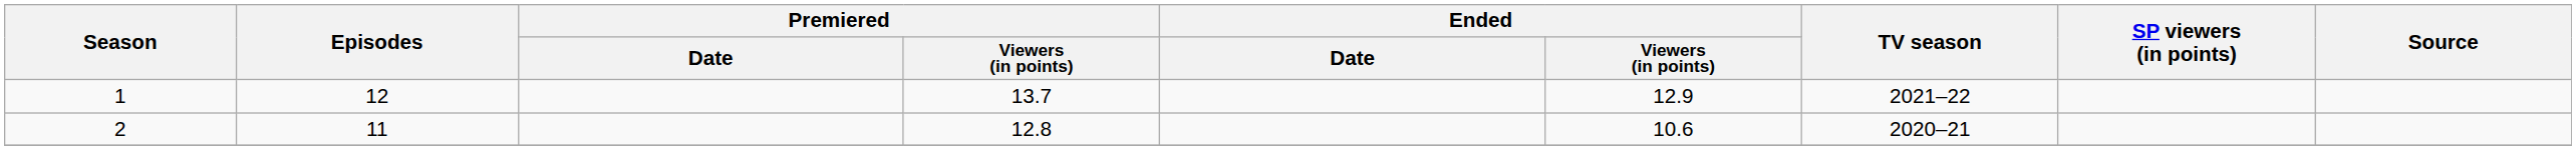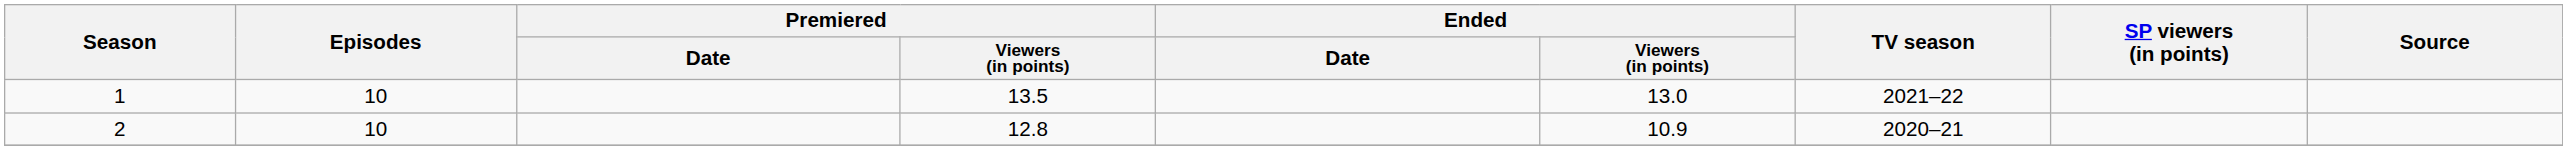 <table class="wikitable" style="text-align:center; width:100%">
 <tr>
 <th rowspan=2>Season</th>
 <th rowspan=2>Episodes</th>
 <th colspan=2 width="25%">Premiered</th>
 <th colspan=2 width="25%">Ended</th>
 <th rowspan=2 width="10%">TV season</th>
 <th rowspan=2 width="10%"><a href='#'>SP</a> viewers<br>(in points)</th>
 <th rowspan=2 width="10%">Source</th>
 </tr>
 <tr>
 <th>Date</th>
 <th span style="width:10%; font-size:smaller; font-weight:bold; line-height:100%">Viewers<br>(in points)</th>
 <th>Date</th>
 <th span style="width:10%; font-size:smaller; font-weight:bold; line-height:100%">Viewers<br>(in points)</th>
 </tr>
 <tr>
 <td>1</td>
-<td>12</td>
+<td>10</td>
 <td></td>
-<td>13.7</td>
+<td>13.5</td>
 <td></td>
-<td>12.9</td>
+<td>13.0</td>
 <td>2021–22</td>
 <td></td>
 <td></td>
 </tr>
 <tr>
 <td>2</td>
-<td>11</td>
+<td>10</td>
 <td></td>
 <td>12.8</td>
 <td></td>
-<td>10.6</td>
+<td>10.9</td>
 <td>2020–21</td>
 <td></td>
 <td></td>
 </tr>
 <tr>
 </tr>
 </table>
